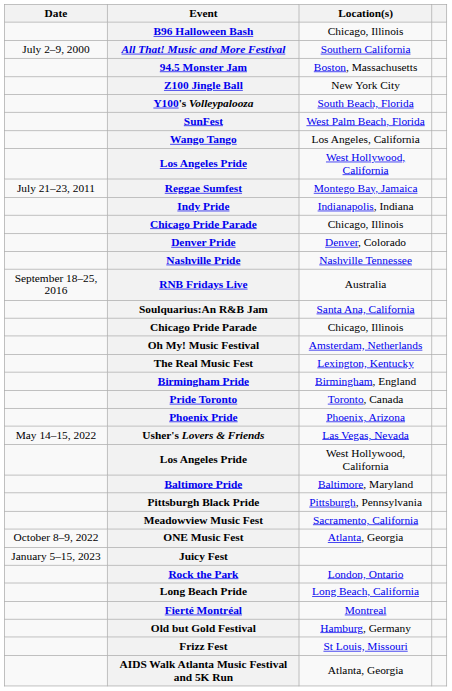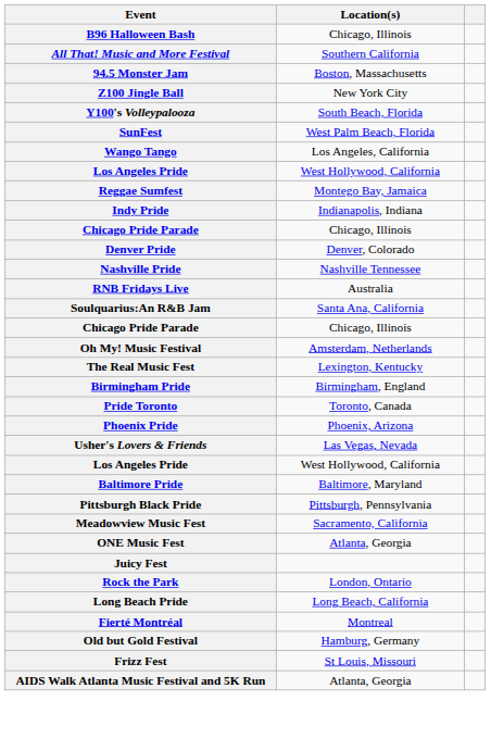 <table class="wikitable sortable plainrowheaders" style="text-align:center;" width="100%">
 <tr>
-<th scope="col" width="14%">Date</th>
 <th scope="col" width="26%">Event</th>
 <th scope="col" width="18%">Location(s)</th>
 <th class="unsortable" scope="col" width="2%"></th>
 </tr>
 <tr>
-<td></td>
 <th scope="row"><a href='#'>B96 Halloween Bash</a></th>
 <td>Chicago, Illinois</td>
 <td></td>
 </tr>
 <tr>
-<td>July 2–9, 2000</td>
 <th scope="row"><em><a href='#'>All That! Music and More Festival</a></em></th>
 <td><a href='#'>Southern California</a></td>
 <td></td>
 </tr>
 <tr>
-<td></td>
 <th scope="row"><a href='#'>94.5 Monster Jam</a></th>
 <td><a href='#'>Boston</a>, Massachusetts</td>
 <td></td>
 </tr>
 <tr>
-<td></td>
 <th scope="row"><a href='#'>Z100 Jingle Ball</a></th>
 <td>New York City</td>
 <td></td>
 </tr>
 <tr>
-<td></td>
 <th scope="row"><a href='#'>Y100</a>'s <em>Volleypalooza</em></th>
 <td><a href='#'>South Beach, Florida</a></td>
 <td></td>
 </tr>
 <tr>
-<td></td>
 <th scope="row"><a href='#'>SunFest</a></th>
 <td><a href='#'>West Palm Beach, Florida</a></td>
 <td></td>
 </tr>
 <tr>
-<td></td>
 <th scope="row"><a href='#'>Wango Tango</a></th>
 <td>Los Angeles, California</td>
 <td></td>
 </tr>
 <tr>
-<td></td>
 <th scope="row"><a href='#'>Los Angeles Pride</a></th>
 <td><a href='#'>West Hollywood, California</a></td>
 <td></td>
 </tr>
 <tr>
-<td>July 21–23, 2011</td>
 <th scope="row"><a href='#'>Reggae Sumfest</a></th>
 <td><a href='#'>Montego Bay, Jamaica</a></td>
 <td></td>
 </tr>
 <tr>
-<td></td>
 <th scope="row"><a href='#'>Indy Pride</a></th>
 <td><a href='#'>Indianapolis</a>, Indiana</td>
 <td></td>
 </tr>
 <tr>
-<td></td>
 <th scope="row"><a href='#'>Chicago Pride Parade</a></th>
 <td>Chicago, Illinois</td>
 <td></td>
 </tr>
 <tr>
-<td></td>
 <th scope="row"><a href='#'>Denver Pride</a></th>
 <td><a href='#'>Denver</a>, Colorado</td>
 <td></td>
 </tr>
 <tr>
-<td></td>
 <th scope="row"><a href='#'>Nashville Pride</a></th>
 <td><a href='#'>Nashville Tennessee</a></td>
 <td></td>
 </tr>
 <tr>
-<td>September 18–25, 2016</td>
 <th scope="row"><a href='#'>RNB Fridays Live</a></th>
 <td>Australia</td>
 <td></td>
 </tr>
 <tr>
-<td></td>
 <th scope="row">Soulquarius:An R&B Jam</th>
 <td><a href='#'>Santa Ana, California</a></td>
 <td></td>
 </tr>
 <tr>
-<td></td>
 <th scope="row">Chicago Pride Parade</th>
 <td>Chicago, Illinois</td>
 <td></td>
 </tr>
 <tr>
-<td></td>
 <th scope="row">Oh My! Music Festival</th>
 <td><a href='#'>Amsterdam, Netherlands</a></td>
 <td></td>
 </tr>
 <tr>
-<td></td>
 <th scope="row">The Real Music Fest</th>
 <td><a href='#'>Lexington, Kentucky</a></td>
 <td></td>
 </tr>
 <tr>
-<td></td>
 <th scope="row"><a href='#'>Birmingham Pride</a></th>
 <td><a href='#'>Birmingham</a>, England</td>
 <td></td>
 </tr>
 <tr>
-<td></td>
 <th scope="row"><a href='#'>Pride Toronto</a></th>
 <td><a href='#'>Toronto</a>, Canada</td>
 <td></td>
 </tr>
 <tr>
-<td></td>
 <th scope="row"><a href='#'>Phoenix Pride</a></th>
 <td><a href='#'>Phoenix, Arizona</a></td>
 <td></td>
 </tr>
 <tr>
-<td>May 14–15, 2022</td>
 <th scope="row">Usher's <em>Lovers & Friends</em></th>
 <td><a href='#'>Las Vegas, Nevada</a></td>
 <td></td>
 </tr>
 <tr>
-<td></td>
 <th scope="row">Los Angeles Pride</th>
 <td>West Hollywood, California</td>
 <td></td>
 </tr>
 <tr>
-<td></td>
 <th scope="row"><a href='#'>Baltimore Pride</a></th>
 <td><a href='#'>Baltimore</a>, Maryland</td>
 <td></td>
 </tr>
 <tr>
-<td></td>
 <th scope="row">Pittsburgh Black Pride</th>
 <td><a href='#'>Pittsburgh</a>, Pennsylvania</td>
 <td></td>
 </tr>
 <tr>
-<td></td>
 <th scope="row">Meadowview Music Fest</th>
 <td><a href='#'>Sacramento, California</a></td>
 <td></td>
 </tr>
 <tr>
-<td>October 8–9, 2022</td>
 <th scope="row">ONE Music Fest</th>
 <td><a href='#'>Atlanta</a>, Georgia</td>
 <td></td>
 </tr>
 <tr>
-<td>January 5–15, 2023</td>
 <th scope="row">Juicy Fest</th>
 <td></td>
 <td></td>
 </tr>
 <tr>
-<td></td>
 <th scope="row"><a href='#'>Rock the Park</a></th>
 <td><a href='#'>London, Ontario</a></td>
 <td></td>
 </tr>
 <tr>
-<td></td>
 <th scope="row">Long Beach Pride</th>
 <td><a href='#'>Long Beach, California</a></td>
 <td></td>
 </tr>
 <tr>
-<td></td>
 <th scope="row"><a href='#'>Fierté Montréal</a></th>
 <td><a href='#'>Montreal</a></td>
 <td></td>
 </tr>
 <tr>
-<td></td>
 <th scope="row">Old but Gold Festival</th>
 <td><a href='#'>Hamburg</a>, Germany</td>
 <td></td>
 </tr>
 <tr>
-<td></td>
 <th scope="row">Frizz Fest</th>
 <td><a href='#'>St Louis, Missouri</a></td>
 <td></td>
 </tr>
 <tr>
-<td></td>
 <th scope="row">AIDS Walk Atlanta Music Festival and 5K Run</th>
 <td>Atlanta, Georgia</td>
 <td></td>
 </tr>
 </table>
